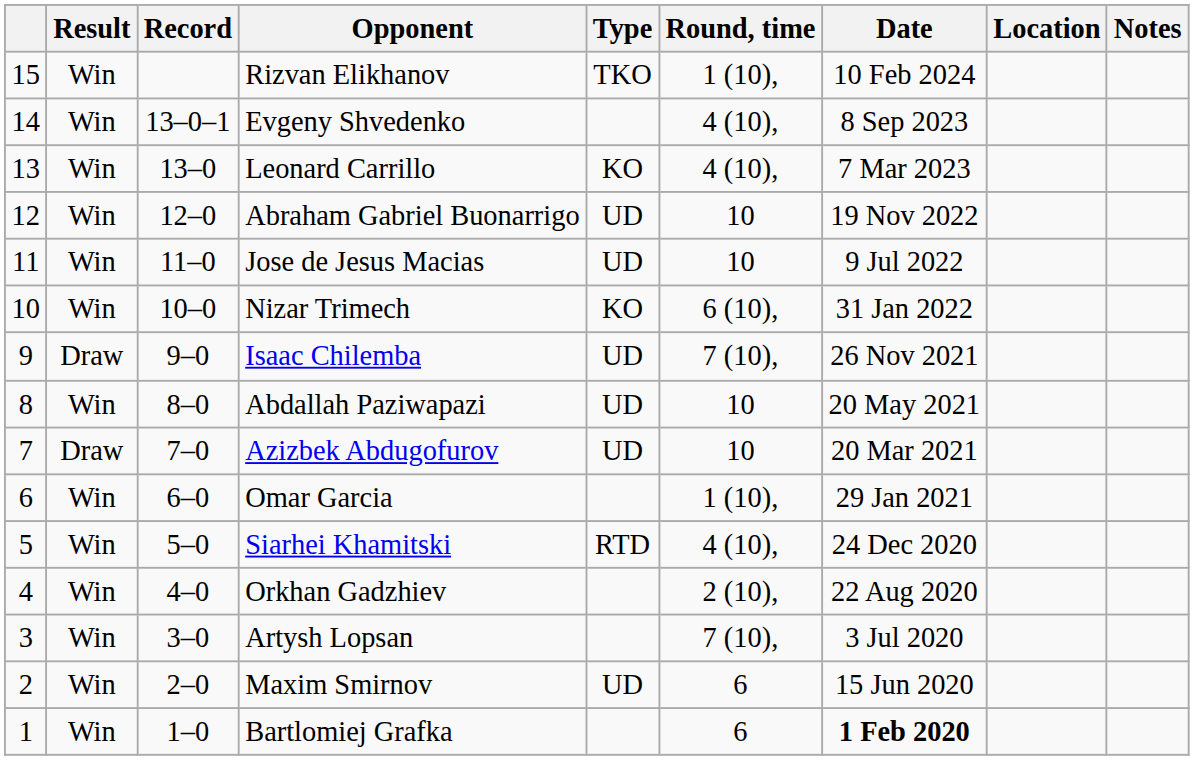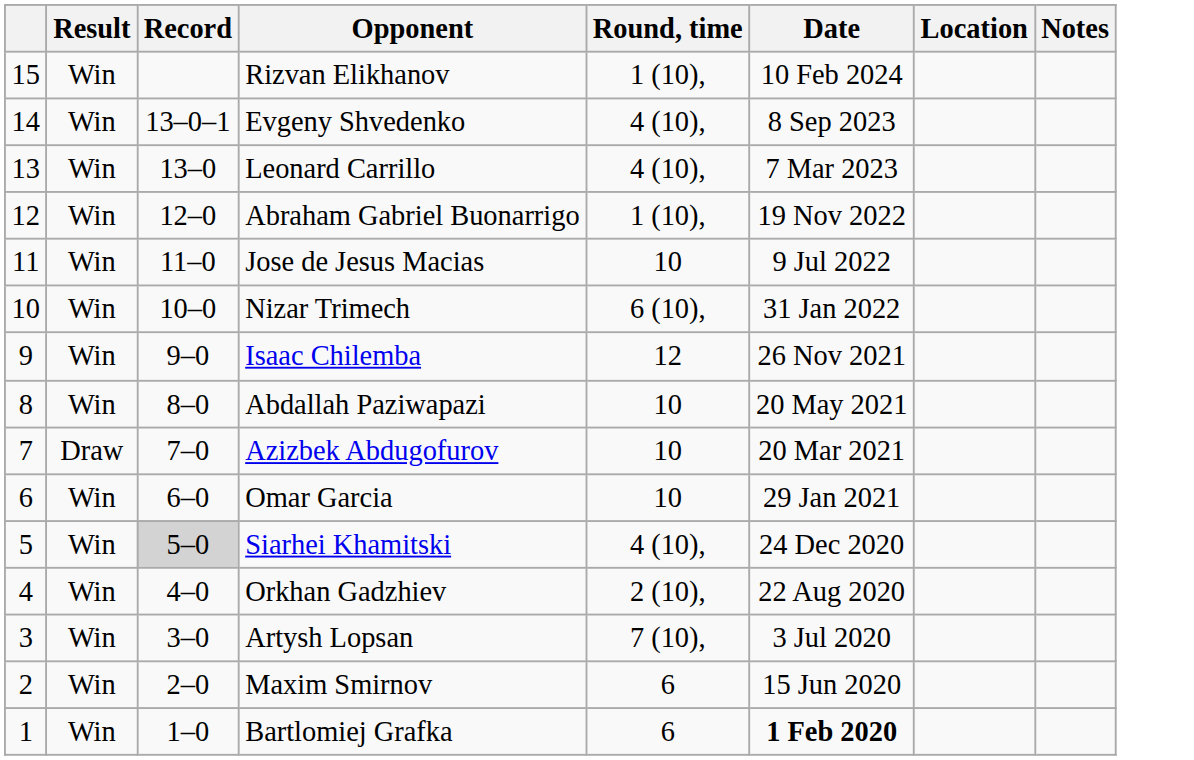 <table class="wikitable" style="text-align:center; font-size:95%">
 <tr>
 <th></th>
 <th>Result</th>
 <th>Record</th>
 <th>Opponent</th>
-<th>Type</th>
 <th>Round, time</th>
 <th>Date</th>
 <th>Location</th>
 <th>Notes</th>
 </tr>
 <tr>
 <td>15</td>
 <td>Win</td>
 <td></td>
 <td style="text-align:left;">Rizvan Elikhanov</td>
-<td>TKO</td>
 <td>1 (10), </td>
 <td>10 Feb 2024</td>
 <td style="text-align:left;"></td>
 <td></td>
 </tr>
 <tr>
 <td>14</td>
 <td>Win</td>
 <td>13–0–1</td>
 <td style="text-align:left;">Evgeny Shvedenko</td>
-<td></td>
 <td>4 (10), </td>
 <td>8 Sep 2023</td>
 <td style="text-align:left;"></td>
 <td></td>
 </tr>
 <tr>
 <td>13</td>
 <td>Win</td>
 <td>13–0</td>
 <td style="text-align:left;">Leonard Carrillo</td>
-<td>KO</td>
 <td>4 (10), </td>
 <td>7 Mar 2023</td>
 <td style="text-align:left;"></td>
 <td></td>
 </tr>
 <tr>
 <td>12</td>
 <td>Win</td>
 <td>12–0</td>
 <td style="text-align:left;">Abraham Gabriel Buonarrigo</td>
-<td>UD</td>
-<td>10</td>
+<td>1 (10), </td>
 <td>19 Nov 2022</td>
 <td style="text-align:left;"></td>
 <td></td>
 </tr>
 <tr>
 <td>11</td>
 <td>Win</td>
 <td>11–0</td>
 <td style="text-align:left;">Jose de Jesus Macias</td>
-<td>UD</td>
 <td>10</td>
 <td>9 Jul 2022</td>
 <td style="text-align:left;"></td>
 <td></td>
 </tr>
 <tr>
 <td>10</td>
 <td>Win</td>
 <td>10–0</td>
 <td style="text-align:left;">Nizar Trimech</td>
-<td>KO</td>
 <td>6 (10), </td>
 <td>31 Jan 2022</td>
 <td style="text-align:left;"></td>
 <td></td>
 </tr>
 <tr>
 <td>9</td>
-<td>Draw</td>
+<td>Win</td>
 <td>9–0</td>
 <td style="text-align:left;"><a href='#'>Isaac Chilemba</a></td>
-<td>UD</td>
-<td>7 (10), </td>
+<td>12</td>
 <td>26 Nov 2021</td>
 <td style="text-align:left;"></td>
 <td style="text-align:left;"></td>
 </tr>
 <tr>
 <td>8</td>
 <td>Win</td>
 <td>8–0</td>
 <td style="text-align:left;">Abdallah Paziwapazi</td>
-<td>UD</td>
 <td>10</td>
 <td>20 May 2021</td>
 <td style="text-align:left;"></td>
 <td></td>
 </tr>
 <tr>
 <td>7</td>
 <td>Draw</td>
 <td>7–0</td>
 <td style="text-align:left;"><a href='#'>Azizbek Abdugofurov</a></td>
-<td>UD</td>
 <td>10</td>
 <td>20 Mar 2021</td>
 <td style="text-align:left;"></td>
 <td style="text-align:left;"></td>
 </tr>
 <tr>
 <td>6</td>
 <td>Win</td>
 <td>6–0</td>
 <td style="text-align:left;">Omar Garcia</td>
-<td></td>
-<td>1 (10), </td>
+<td>10</td>
 <td>29 Jan 2021</td>
 <td style="text-align:left;"></td>
 <td></td>
 </tr>
 <tr>
 <td>5</td>
 <td>Win</td>
-<td>5–0</td>
+<td style="background: lightgrey;">5–0</td>
 <td style="text-align:left;"><a href='#'>Siarhei Khamitski</a></td>
-<td>RTD</td>
 <td>4 (10), </td>
 <td>24 Dec 2020</td>
 <td style="text-align:left;"></td>
 <td></td>
 </tr>
 <tr>
 <td>4</td>
 <td>Win</td>
 <td>4–0</td>
 <td style="text-align:left;">Orkhan Gadzhiev</td>
-<td></td>
 <td>2 (10), </td>
 <td>22 Aug 2020</td>
 <td style="text-align:left;"></td>
 <td></td>
 </tr>
 <tr>
 <td>3</td>
 <td>Win</td>
 <td>3–0</td>
 <td style="text-align:left;">Artysh Lopsan</td>
-<td></td>
 <td>7 (10), </td>
 <td>3 Jul 2020</td>
 <td style="text-align:left;"></td>
 <td></td>
 </tr>
 <tr>
 <td>2</td>
 <td>Win</td>
 <td>2–0</td>
 <td style="text-align:left;">Maxim Smirnov</td>
-<td>UD</td>
 <td>6</td>
 <td>15 Jun 2020</td>
 <td style="text-align:left;"></td>
 <td></td>
 </tr>
 <tr>
 <td>1</td>
 <td>Win</td>
 <td>1–0</td>
 <td style="text-align:left;">Bartlomiej Grafka</td>
-<td></td>
 <td>6</td>
 <td><strong>1 Feb 2020</strong></td>
 <td style="text-align:left;"></td>
 <td></td>
 </tr>
 </table>
